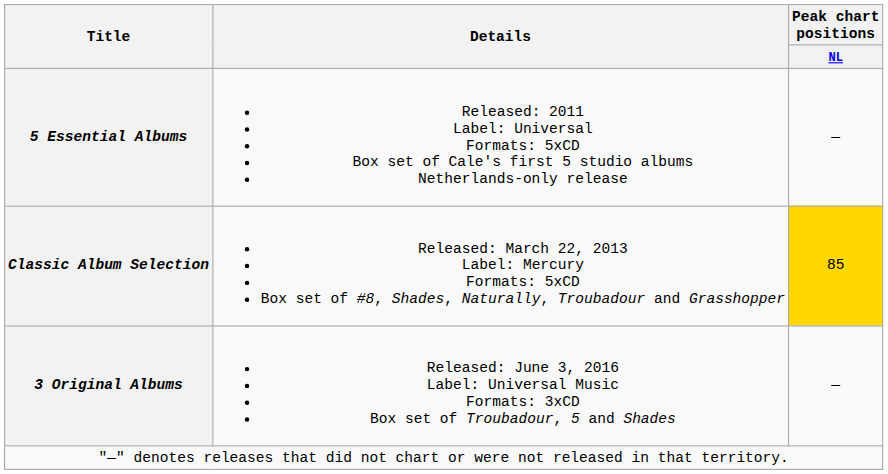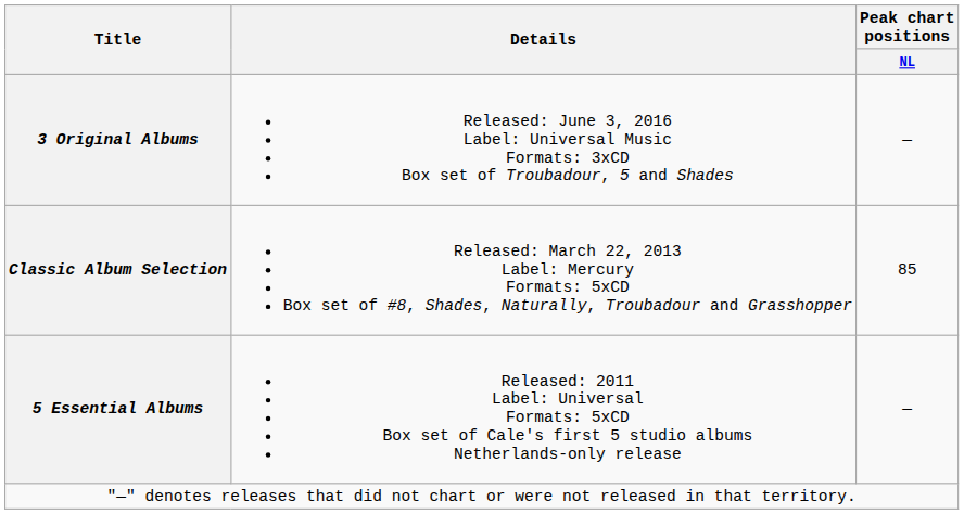 <table class="wikitable plainrowheaders" style="text-align:center;">
 <tr>
 <th scope="col" rowspan="2">Title</th>
 <th scope="col" rowspan="2">Details</th>
 <th>Peak chart<br>positions</th>
 </tr>
 <tr>
 <th><small><a href='#'>NL</a></small><br></th>
 </tr>
 <tr>
-<th scope="row"><em>5 Essential Albums</em></th>
-<td><br><ul><li>Released: 2011</li><li>Label: Universal</li><li>Formats: 5xCD</li><li>Box set of Cale's first 5 studio albums</li><li>Netherlands-only release</li></ul></td>
+<th scope="row"><em>3 Original Albums</em></th>
+<td><br><ul><li>Released: June 3, 2016</li><li>Label: Universal Music</li><li>Formats: 3xCD</li><li>Box set of <em>Troubadour</em>, <em>5</em> and <em>Shades</em></li></ul></td>
 <td>—</td>
 </tr>
 <tr>
 <th scope="row"><em>Classic Album Selection</em></th>
 <td><br><ul><li>Released: March 22, 2013</li><li>Label: Mercury</li><li>Formats: 5xCD</li><li>Box set of <em>#8</em>, <em>Shades</em>, <em>Naturally</em>, <em>Troubadour</em> and <em>Grasshopper</em></li></ul></td>
-<td style="background: gold;">85</td>
+<td>85</td>
 </tr>
 <tr>
-<th scope="row"><em>3 Original Albums</em></th>
-<td><br><ul><li>Released: June 3, 2016</li><li>Label: Universal Music</li><li>Formats: 3xCD</li><li>Box set of <em>Troubadour</em>, <em>5</em> and <em>Shades</em></li></ul></td>
+<th scope="row"><em>5 Essential Albums</em></th>
+<td><br><ul><li>Released: 2011</li><li>Label: Universal</li><li>Formats: 5xCD</li><li>Box set of Cale's first 5 studio albums</li><li>Netherlands-only release</li></ul></td>
 <td>—</td>
 </tr>
 <tr>
 <td colspan="3">"—" denotes releases that did not chart or were not released in that territory.</td>
 </tr>
 </table>
